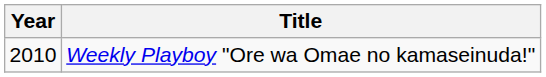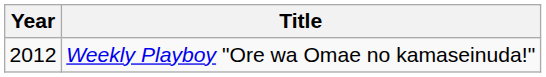 <table class="wikitable">
 <tr>
 <th>Year</th>
 <th>Title</th>
 </tr>
 <tr>
-<td>2010</td>
+<td>2012</td>
 <td><em><a href='#'>Weekly Playboy</a></em> "Ore wa Omae no kamaseinuda!"</td>
 </tr>
 </table>
